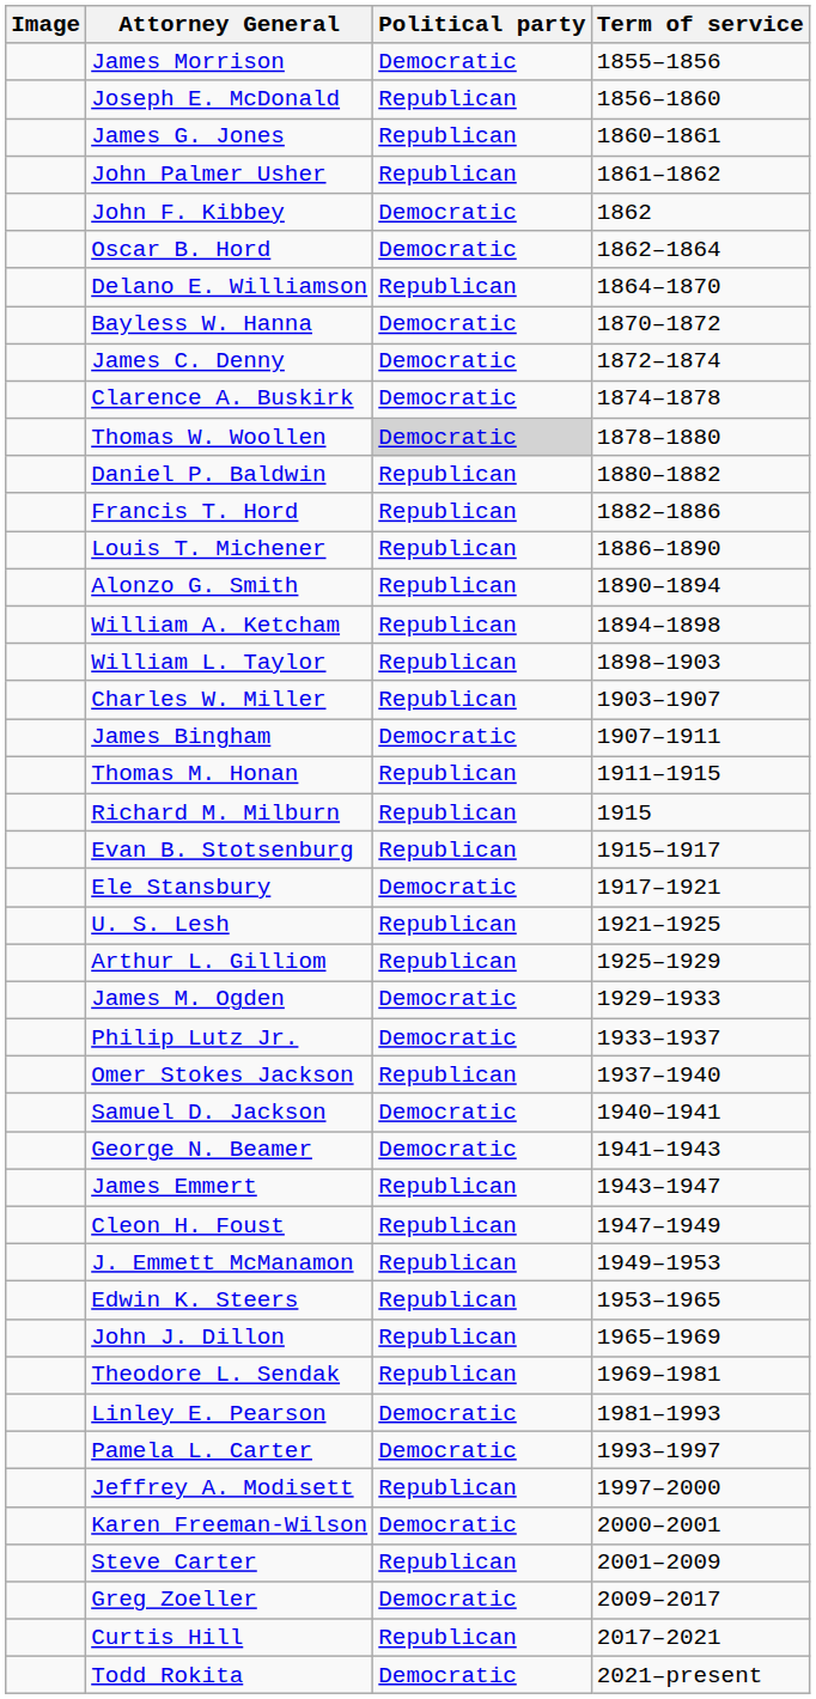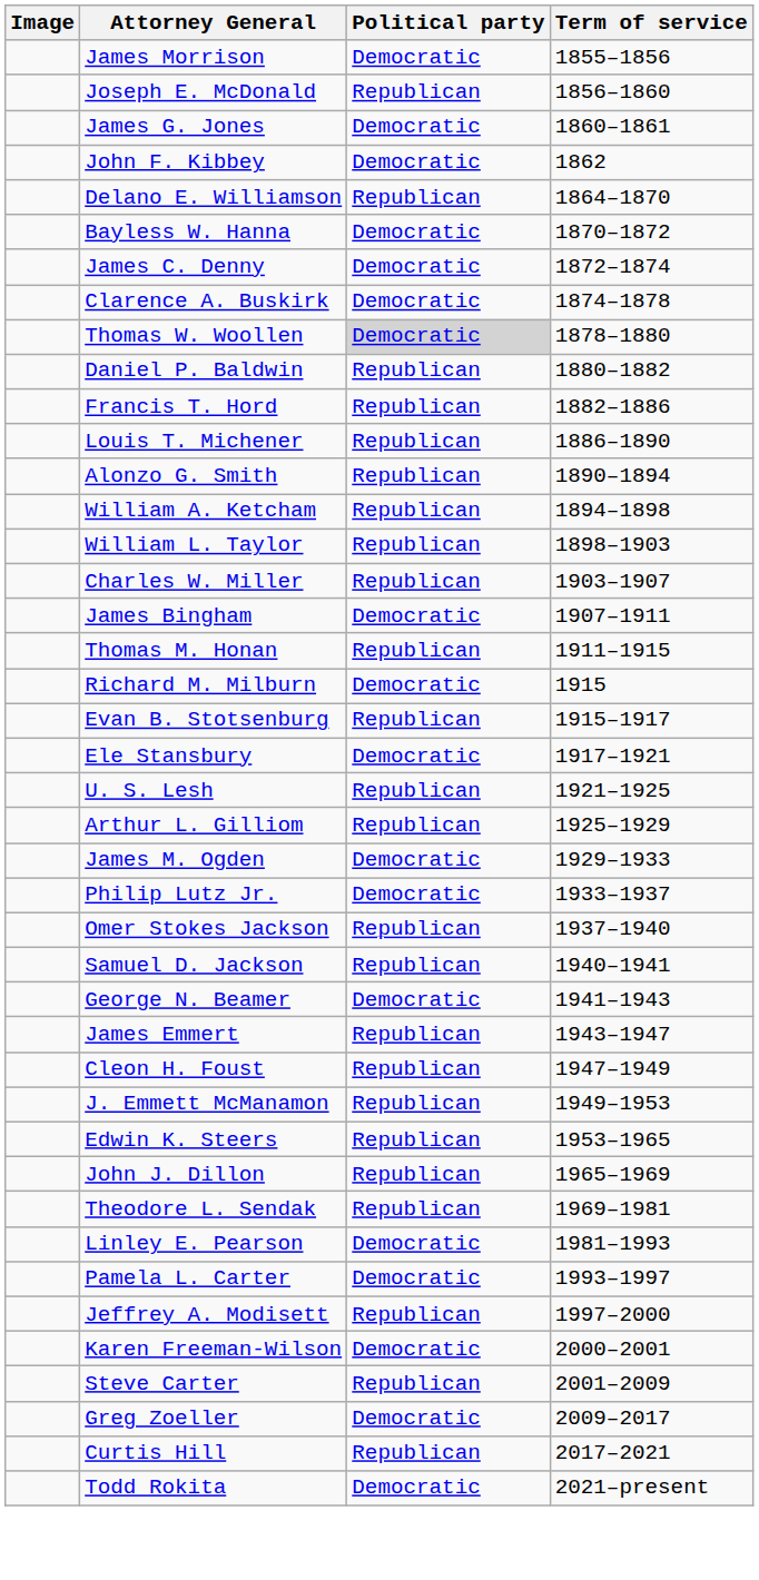 <table class="wikitable sortable">
 <tr>
 <th>Image</th>
 <th>Attorney General</th>
 <th>Political party</th>
 <th>Term of service</th>
 </tr>
 <tr>
 <td></td>
 <td><a href='#'>James Morrison</a></td>
 <td><a href='#'>Democratic</a></td>
 <td>1855–1856</td>
 </tr>
 <tr>
 <td></td>
 <td><a href='#'>Joseph E. McDonald</a></td>
 <td><a href='#'>Republican</a></td>
 <td>1856–1860</td>
 </tr>
 <tr>
 <td></td>
 <td><a href='#'>James G. Jones</a></td>
-<td><a href='#'>Republican</a></td>
+<td><a href='#'>Democratic</a></td>
 <td>1860–1861</td>
-</tr>
-<tr>
-<td></td>
-<td><a href='#'>John Palmer Usher</a></td>
-<td><a href='#'>Republican</a></td>
-<td>1861–1862</td>
 </tr>
 <tr>
 <td></td>
 <td><a href='#'>John F. Kibbey</a></td>
 <td><a href='#'>Democratic</a></td>
 <td>1862</td>
-</tr>
-<tr>
-<td></td>
-<td><a href='#'>Oscar B. Hord</a></td>
-<td><a href='#'>Democratic</a></td>
-<td>1862–1864</td>
 </tr>
 <tr>
 <td></td>
 <td><a href='#'>Delano E. Williamson</a></td>
 <td><a href='#'>Republican</a></td>
 <td>1864–1870</td>
 </tr>
 <tr>
 <td></td>
 <td><a href='#'>Bayless W. Hanna</a></td>
 <td><a href='#'>Democratic</a></td>
 <td>1870–1872</td>
 </tr>
 <tr>
 <td></td>
 <td><a href='#'>James C. Denny</a></td>
 <td><a href='#'>Democratic</a></td>
 <td>1872–1874</td>
 </tr>
 <tr>
 <td></td>
 <td><a href='#'>Clarence A. Buskirk</a></td>
 <td><a href='#'>Democratic</a></td>
 <td>1874–1878</td>
 </tr>
 <tr>
 <td></td>
 <td><a href='#'>Thomas W. Woollen</a></td>
 <td style="background: lightgrey;"><a href='#'>Democratic</a></td>
 <td>1878–1880</td>
 </tr>
 <tr>
 <td></td>
 <td><a href='#'>Daniel P. Baldwin</a></td>
 <td><a href='#'>Republican</a></td>
 <td>1880–1882</td>
 </tr>
 <tr>
 <td></td>
 <td><a href='#'>Francis T. Hord</a></td>
 <td><a href='#'>Republican</a></td>
 <td>1882–1886</td>
 </tr>
 <tr>
 <td></td>
 <td><a href='#'>Louis T. Michener</a></td>
 <td><a href='#'>Republican</a></td>
 <td>1886–1890</td>
 </tr>
 <tr>
 <td></td>
 <td><a href='#'>Alonzo G. Smith</a></td>
 <td><a href='#'>Republican</a></td>
 <td>1890–1894</td>
 </tr>
 <tr>
 <td></td>
 <td><a href='#'>William A. Ketcham</a></td>
 <td><a href='#'>Republican</a></td>
 <td>1894–1898</td>
 </tr>
 <tr>
 <td></td>
 <td><a href='#'>William L. Taylor</a></td>
 <td><a href='#'>Republican</a></td>
 <td>1898–1903</td>
 </tr>
 <tr>
 <td></td>
 <td><a href='#'>Charles W. Miller</a></td>
 <td><a href='#'>Republican</a></td>
 <td>1903–1907</td>
 </tr>
 <tr>
 <td></td>
 <td><a href='#'>James Bingham</a></td>
 <td><a href='#'>Democratic</a></td>
 <td>1907–1911</td>
 </tr>
 <tr>
 <td></td>
 <td><a href='#'>Thomas M. Honan</a></td>
 <td><a href='#'>Republican</a></td>
 <td>1911–1915</td>
 </tr>
 <tr>
 <td></td>
 <td><a href='#'>Richard M. Milburn</a></td>
-<td><a href='#'>Republican</a></td>
+<td><a href='#'>Democratic</a></td>
 <td>1915</td>
 </tr>
 <tr>
 <td></td>
 <td><a href='#'>Evan B. Stotsenburg</a></td>
 <td><a href='#'>Republican</a></td>
 <td>1915–1917</td>
 </tr>
 <tr>
 <td></td>
 <td><a href='#'>Ele Stansbury</a></td>
 <td><a href='#'>Democratic</a></td>
 <td>1917–1921</td>
 </tr>
 <tr>
 <td></td>
 <td><a href='#'>U. S. Lesh</a></td>
 <td><a href='#'>Republican</a></td>
 <td>1921–1925</td>
 </tr>
 <tr>
 <td></td>
 <td><a href='#'>Arthur L. Gilliom</a></td>
 <td><a href='#'>Republican</a></td>
 <td>1925–1929</td>
 </tr>
 <tr>
 <td></td>
 <td><a href='#'>James M. Ogden</a></td>
 <td><a href='#'>Democratic</a></td>
 <td>1929–1933</td>
 </tr>
 <tr>
 <td></td>
 <td><a href='#'>Philip Lutz Jr.</a></td>
 <td><a href='#'>Democratic</a></td>
 <td>1933–1937</td>
 </tr>
 <tr>
 <td></td>
 <td><a href='#'>Omer Stokes Jackson</a></td>
 <td><a href='#'>Republican</a></td>
 <td>1937–1940</td>
 </tr>
 <tr>
 <td></td>
 <td><a href='#'>Samuel D. Jackson</a></td>
-<td><a href='#'>Democratic</a></td>
+<td><a href='#'>Republican</a></td>
 <td>1940–1941</td>
 </tr>
 <tr>
 <td></td>
 <td><a href='#'>George N. Beamer</a></td>
 <td><a href='#'>Democratic</a></td>
 <td>1941–1943</td>
 </tr>
 <tr>
 <td></td>
 <td><a href='#'>James Emmert</a></td>
 <td><a href='#'>Republican</a></td>
 <td>1943–1947</td>
 </tr>
 <tr>
 <td></td>
 <td><a href='#'>Cleon H. Foust</a></td>
 <td><a href='#'>Republican</a></td>
 <td>1947–1949</td>
 </tr>
 <tr>
 <td></td>
 <td><a href='#'>J. Emmett McManamon</a></td>
 <td><a href='#'>Republican</a></td>
 <td>1949–1953</td>
 </tr>
 <tr>
 <td></td>
 <td><a href='#'>Edwin K. Steers</a></td>
 <td><a href='#'>Republican</a></td>
 <td>1953–1965</td>
 </tr>
 <tr>
 <td></td>
 <td><a href='#'>John J. Dillon</a></td>
 <td><a href='#'>Republican</a></td>
 <td>1965–1969</td>
 </tr>
 <tr>
 <td></td>
 <td><a href='#'>Theodore L. Sendak</a></td>
 <td><a href='#'>Republican</a></td>
 <td>1969–1981</td>
 </tr>
 <tr>
 <td></td>
 <td><a href='#'>Linley E. Pearson</a></td>
 <td><a href='#'>Democratic</a></td>
 <td>1981–1993</td>
 </tr>
 <tr>
 <td></td>
 <td><a href='#'>Pamela L. Carter</a></td>
 <td><a href='#'>Democratic</a></td>
 <td>1993–1997</td>
 </tr>
 <tr>
 <td></td>
 <td><a href='#'>Jeffrey A. Modisett</a></td>
 <td><a href='#'>Republican</a></td>
 <td>1997–2000</td>
 </tr>
 <tr>
 <td></td>
 <td><a href='#'>Karen Freeman-Wilson</a></td>
 <td><a href='#'>Democratic</a></td>
 <td>2000–2001</td>
 </tr>
 <tr>
 <td></td>
 <td><a href='#'>Steve Carter</a></td>
 <td><a href='#'>Republican</a></td>
 <td>2001–2009</td>
 </tr>
 <tr>
 <td></td>
 <td><a href='#'>Greg Zoeller</a></td>
 <td><a href='#'>Democratic</a></td>
 <td>2009–2017</td>
 </tr>
 <tr>
 <td></td>
 <td><a href='#'>Curtis Hill</a></td>
 <td><a href='#'>Republican</a></td>
 <td>2017–2021</td>
 </tr>
 <tr>
 <td></td>
 <td><a href='#'>Todd Rokita</a></td>
 <td><a href='#'>Democratic</a></td>
 <td>2021–present</td>
 </tr>
 </table>
